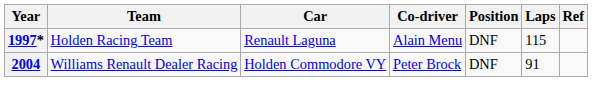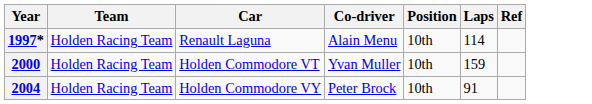 <table class="wikitable" style="font-size: 90%;">
 <tr>
 <th>Year</th>
 <th>Team</th>
 <th>Car</th>
 <th>Co-driver</th>
 <th>Position</th>
 <th>Laps</th>
 <th>Ref</th>
 </tr>
 <tr>
 <th><a href='#'>1997</a>*</th>
 <td nowrap> <a href='#'>Holden Racing Team</a></td>
 <td nowrap><a href='#'>Renault Laguna</a></td>
 <td nowrap> <a href='#'>Alain Menu</a></td>
-<td>DNF</td>
-<td>115</td>
+<td>10th</td>
+<td>114</td>
+<td></td>
+</tr>
+<tr>
+<th><a href='#'>2000</a></th>
+<td nowrap> <a href='#'>Holden Racing Team</a></td>
+<td nowrap><a href='#'>Holden Commodore VT</a></td>
+<td nowrap> <a href='#'>Yvan Muller</a></td>
+<td>10th</td>
+<td>159</td>
 <td></td>
 </tr>
 <tr>
 <th><a href='#'>2004</a></th>
-<td nowrap> <a href='#'>Williams Renault Dealer Racing</a></td>
+<td nowrap> <a href='#'>Holden Racing Team</a></td>
 <td nowrap><a href='#'>Holden Commodore VY</a></td>
 <td nowrap> <a href='#'>Peter Brock</a></td>
-<td>DNF</td>
+<td>10th</td>
 <td>91</td>
 <td></td>
 </tr>
 </table>
